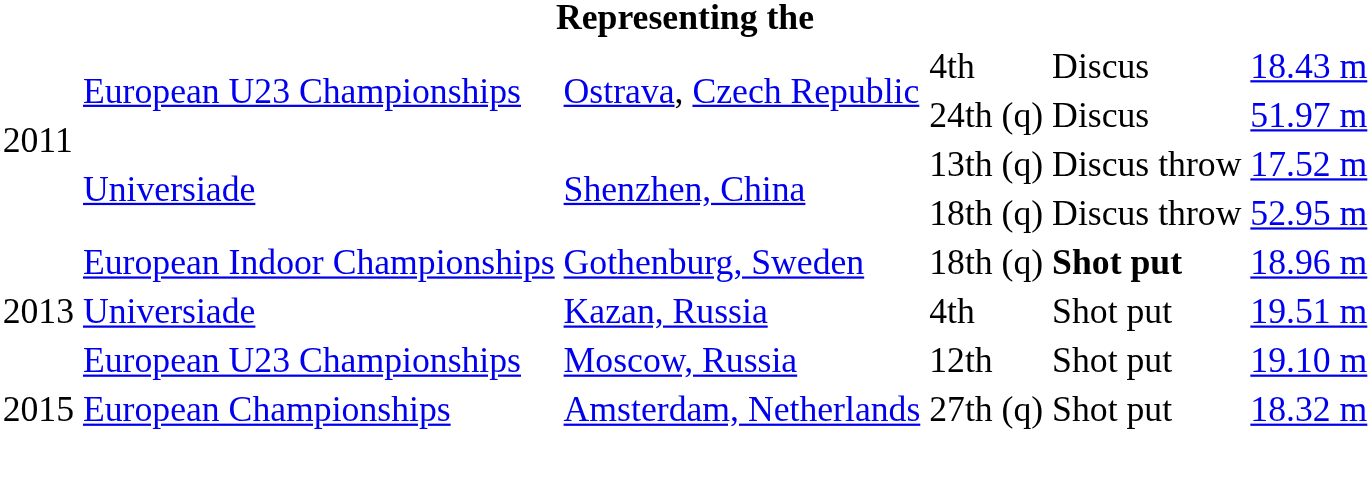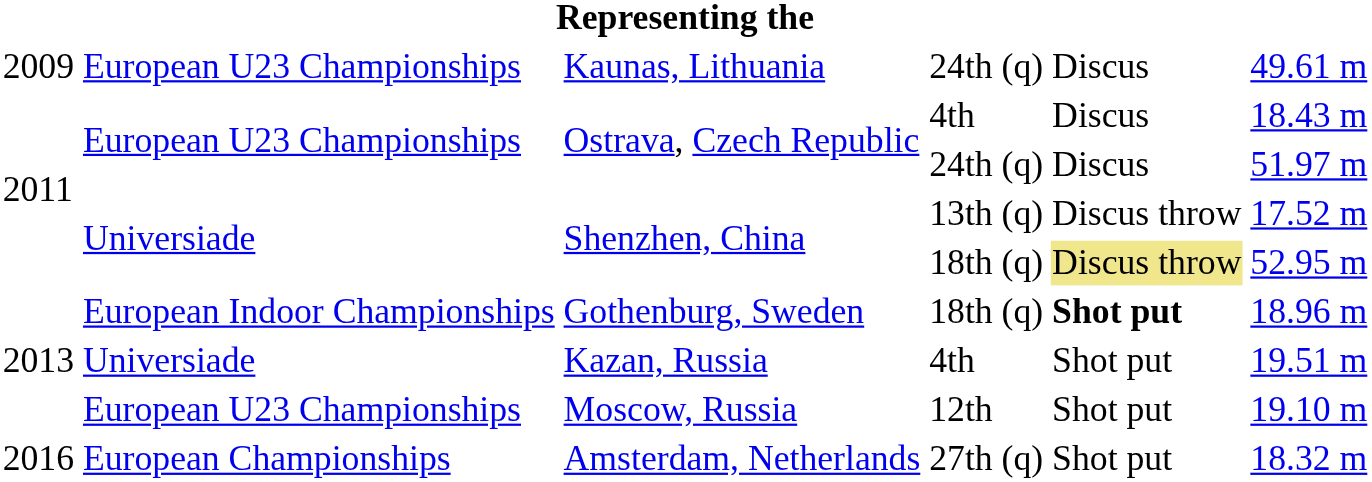 <table>
 <tr>
 <th colspan="6">Representing the </th>
+</tr>
+<tr>
+<td>2009</td>
+<td><a href='#'>European U23 Championships</a></td>
+<td><a href='#'>Kaunas, Lithuania</a></td>
+<td>24th (q)</td>
+<td>Discus</td>
+<td><a href='#'>49.61 m</a></td>
 </tr>
 <tr>
 <td rowspan=4>2011</td>
 <td rowspan=2><a href='#'>European U23 Championships</a></td>
 <td rowspan=2><a href='#'>Ostrava</a>, <a href='#'>Czech Republic</a></td>
 <td>4th</td>
 <td>Discus</td>
 <td><a href='#'>18.43 m</a></td>
 </tr>
 <tr>
 <td>24th (q)</td>
 <td>Discus</td>
 <td><a href='#'>51.97 m</a></td>
 </tr>
 <tr>
 <td rowspan=2><a href='#'>Universiade</a></td>
 <td rowspan=2><a href='#'>Shenzhen, China</a></td>
 <td>13th (q)</td>
 <td>Discus throw</td>
 <td><a href='#'>17.52 m</a></td>
 </tr>
 <tr>
 <td>18th (q)</td>
-<td>Discus throw</td>
+<td style="background: khaki;">Discus throw</td>
 <td><a href='#'>52.95 m</a></td>
 </tr>
 <tr>
 <td rowspan=3>2013</td>
 <td><a href='#'>European Indoor Championships</a></td>
 <td><a href='#'>Gothenburg, Sweden</a></td>
 <td>18th (q)</td>
 <td><strong>Shot put</strong></td>
 <td><a href='#'>18.96 m</a></td>
 </tr>
 <tr>
 <td><a href='#'>Universiade</a></td>
 <td><a href='#'>Kazan, Russia</a></td>
 <td>4th</td>
 <td>Shot put</td>
 <td><a href='#'>19.51 m</a></td>
 </tr>
 <tr>
 <td><a href='#'>European U23 Championships</a></td>
 <td><a href='#'>Moscow, Russia</a></td>
 <td>12th</td>
 <td>Shot put</td>
 <td><a href='#'>19.10 m</a></td>
 </tr>
 <tr>
-<td>2015</td>
+<td>2016</td>
 <td><a href='#'>European Championships</a></td>
 <td><a href='#'>Amsterdam, Netherlands</a></td>
 <td>27th (q)</td>
 <td>Shot put</td>
 <td><a href='#'>18.32 m</a></td>
 </tr>
 </table>
